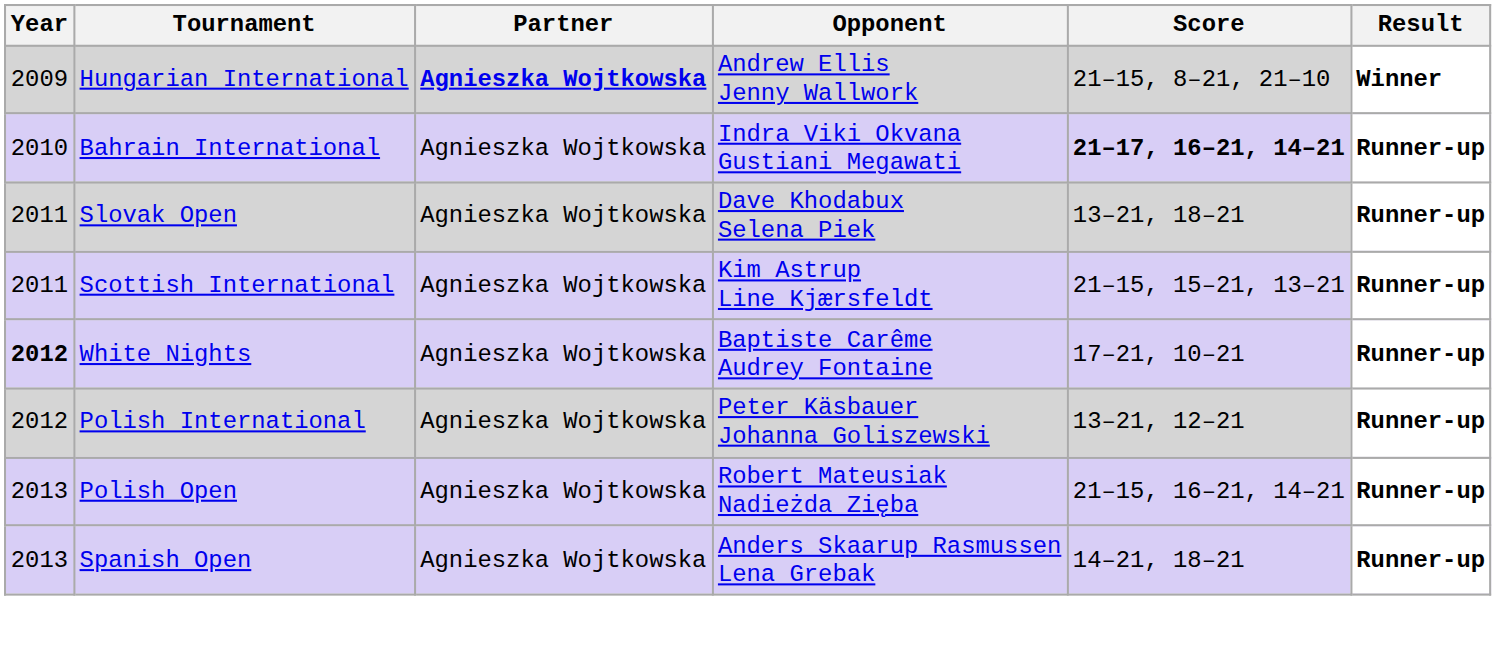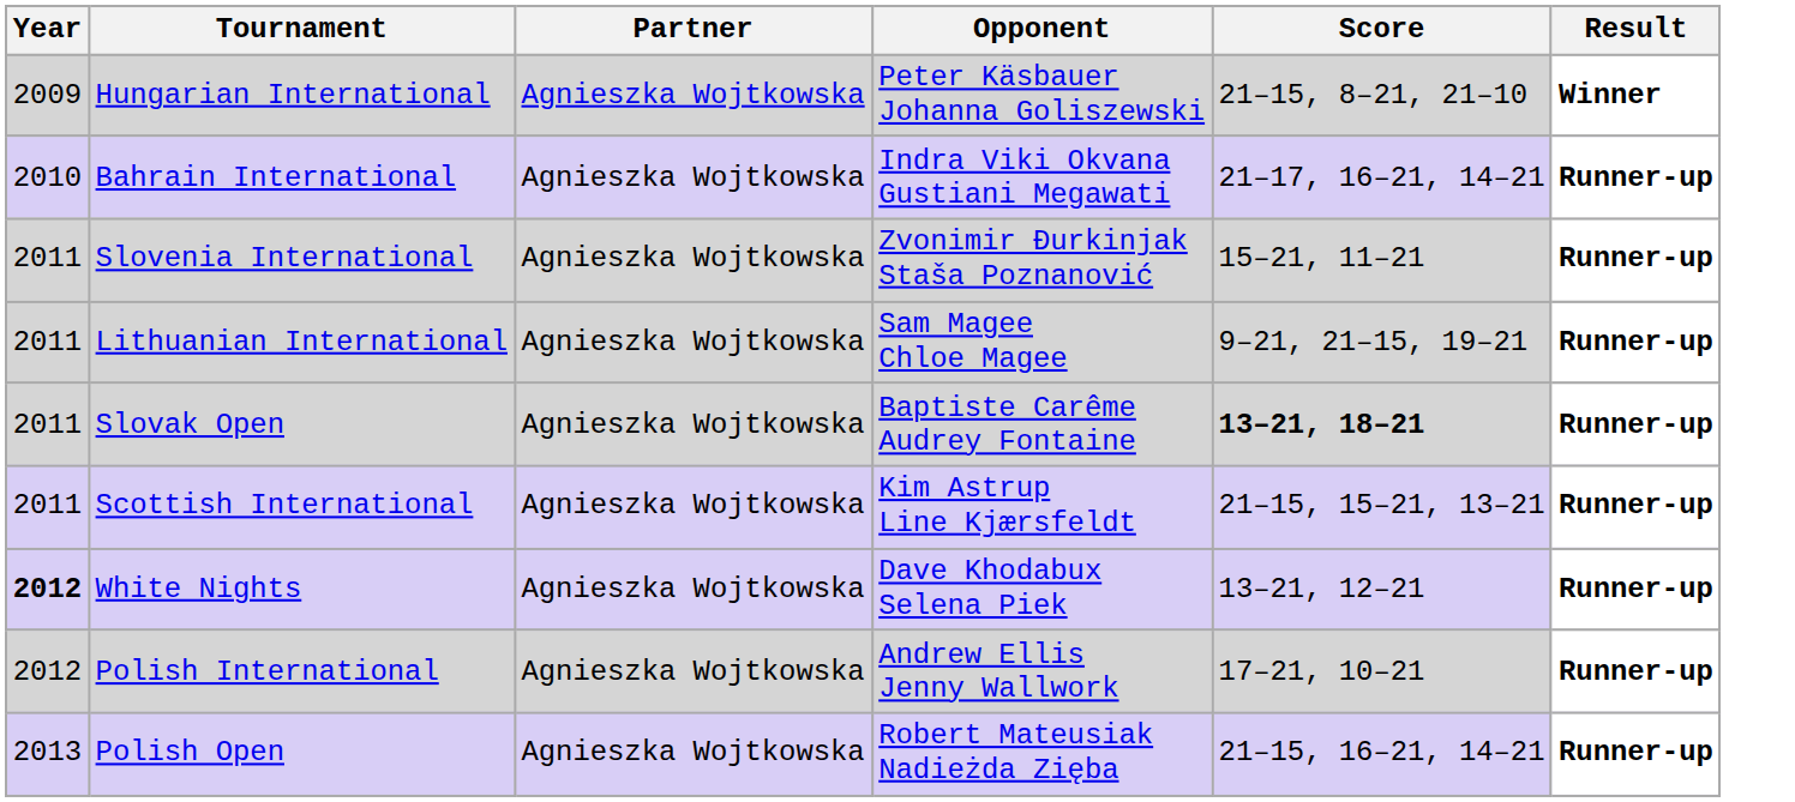 <table class="sortable wikitable" style="font-size: 90%;">
 <tr>
 <th>Year</th>
 <th>Tournament</th>
 <th>Partner</th>
 <th>Opponent</th>
 <th>Score</th>
 <th>Result</th>
 </tr>
 <tr style="background:#D5D5D5">
 <td align="center">2009</td>
 <td align="left"><a href='#'>Hungarian International</a></td>
-<td align="left"><strong> <a href='#'>Agnieszka Wojtkowska</a></strong></td>
-<td align="left"> <a href='#'>Andrew Ellis</a><br> <a href='#'>Jenny Wallwork</a></td>
+<td align="left"> <a href='#'>Agnieszka Wojtkowska</a></td>
+<td align="left"> <a href='#'>Peter Käsbauer</a><br> <a href='#'>Johanna Goliszewski</a></td>
 <td align="left">21–15, 8–21, 21–10</td>
 <td style="text-align:left; background:white"> <strong>Winner</strong></td>
 </tr>
 <tr style="background:#D8CEF6">
 <td align="center">2010</td>
 <td align="left"><a href='#'>Bahrain International</a></td>
 <td align="left"> Agnieszka Wojtkowska</td>
 <td align="left"> <a href='#'>Indra Viki Okvana</a><br> <a href='#'>Gustiani Megawati</a></td>
-<td align="left"><strong>21–17, 16–21, 14–21</strong></td>
+<td align="left">21–17, 16–21, 14–21</td>
+<td style="text-align:left; background:white"> <strong>Runner-up</strong></td>
+</tr>
+<tr style="background:#D5D5D5">
+<td align="center">2011</td>
+<td align="left"><a href='#'>Slovenia International</a></td>
+<td align="left"> Agnieszka Wojtkowska</td>
+<td align="left"> <a href='#'>Zvonimir Đurkinjak</a><br> <a href='#'>Staša Poznanović</a></td>
+<td align="left">15–21, 11–21</td>
+<td style="text-align:left; background:white"> <strong>Runner-up</strong></td>
+</tr>
+<tr style="background:#D5D5D5">
+<td align="center">2011</td>
+<td align="left"><a href='#'>Lithuanian International</a></td>
+<td align="left"> Agnieszka Wojtkowska</td>
+<td align="left"> <a href='#'>Sam Magee</a><br> <a href='#'>Chloe Magee</a></td>
+<td align="left">9–21, 21–15, 19–21</td>
 <td style="text-align:left; background:white"> <strong>Runner-up</strong></td>
 </tr>
 <tr style="background:#D5D5D5">
 <td align="center">2011</td>
 <td align="left"><a href='#'>Slovak Open</a></td>
 <td align="left"> Agnieszka Wojtkowska</td>
-<td align="left"> <a href='#'>Dave Khodabux</a><br> <a href='#'>Selena Piek</a></td>
-<td align="left">13–21, 18–21</td>
+<td align="left"> <a href='#'>Baptiste Carême</a><br> <a href='#'>Audrey Fontaine</a></td>
+<td align="left"><strong>13–21, 18–21</strong></td>
 <td style="text-align:left; background:white"> <strong>Runner-up</strong></td>
 </tr>
 <tr style="background:#D8CEF6">
 <td align="center">2011</td>
 <td align="left"><a href='#'>Scottish International</a></td>
 <td align="left"> Agnieszka Wojtkowska</td>
 <td align="left"> <a href='#'>Kim Astrup</a><br> <a href='#'>Line Kjærsfeldt</a></td>
 <td align="left">21–15, 15–21, 13–21</td>
 <td style="text-align:left; background:white"> <strong>Runner-up</strong></td>
 </tr>
 <tr style="background:#D8CEF6">
 <td align="center"><strong>2012</strong></td>
 <td align="left"><a href='#'>White Nights</a></td>
 <td align="left"> Agnieszka Wojtkowska</td>
-<td align="left"> <a href='#'>Baptiste Carême</a><br> <a href='#'>Audrey Fontaine</a></td>
-<td align="left">17–21, 10–21</td>
+<td align="left"> <a href='#'>Dave Khodabux</a><br> <a href='#'>Selena Piek</a></td>
+<td align="left">13–21, 12–21</td>
 <td style="text-align:left; background:white"> <strong>Runner-up</strong></td>
 </tr>
 <tr style="background:#D5D5D5">
 <td align="center">2012</td>
 <td align="left"><a href='#'>Polish International</a></td>
 <td align="left"> Agnieszka Wojtkowska</td>
-<td align="left"> <a href='#'>Peter Käsbauer</a><br> <a href='#'>Johanna Goliszewski</a></td>
-<td align="left">13–21, 12–21</td>
+<td align="left"> <a href='#'>Andrew Ellis</a><br> <a href='#'>Jenny Wallwork</a></td>
+<td align="left">17–21, 10–21</td>
 <td style="text-align:left; background:white"> <strong>Runner-up</strong></td>
 </tr>
 <tr style="background:#D8CEF6">
 <td align="center">2013</td>
 <td align="left"><a href='#'>Polish Open</a></td>
 <td align="left"> Agnieszka Wojtkowska</td>
 <td align="left"> <a href='#'>Robert Mateusiak</a><br> <a href='#'>Nadieżda Zięba</a></td>
 <td align="left">21–15, 16–21, 14–21</td>
 <td style="text-align:left; background:white"> <strong>Runner-up</strong></td>
 </tr>
-<tr style="background:#D8CEF6">
-<td align="center">2013</td>
-<td align="left"><a href='#'>Spanish Open</a></td>
-<td align="left"> Agnieszka Wojtkowska</td>
-<td align="left"> <a href='#'>Anders Skaarup Rasmussen</a><br> <a href='#'>Lena Grebak</a></td>
-<td align="left">14–21, 18–21</td>
-<td style="text-align:left; background:white"> <strong>Runner-up</strong></td>
-</tr>
 </table>
